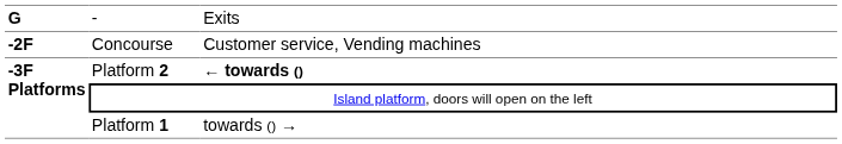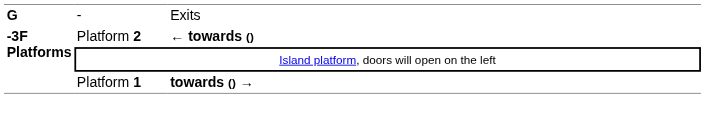 <table table border=0 cellspacing=0 cellpadding=3>
 <tr>
 <td style="border-top:solid 1px gray;" width=50 valign=top><strong>G</strong></td>
 <td style="border-top:solid 1px gray;" width=100 valign=top>-</td>
 <td style="border-top:solid 1px gray;" width=600 valign=top>Exits</td>
-</tr>
-<tr>
-<td style="border-bottom:solid 1px gray; border-top:solid 1px gray;" valign=top width=50><strong>-2F</strong></td>
-<td style="border-bottom:solid 1px gray; border-top:solid 1px gray;" valign=top width=100>Concourse<br></td>
-<td style="border-bottom:solid 1px gray; border-top:solid 1px gray;" valign=top width=390>Customer service, Vending machines</td>
 </tr>
 <tr>
 <td style="border-bottom:solid 1px gray;" rowspan="3" valign=top><strong>-3F<br>Platforms</strong></td>
 <td>Platform <span> <strong>2</strong></span></td>
 <td><strong>←  towards  <small>()</small></strong></td>
 </tr>
 <tr>
 <td style="border-right:solid 2px black;border-left:solid 2px black;border-top:solid 2px black;border-bottom:solid 2px black;text-align:center;" colspan=2><small><a href='#'>Island platform</a>, doors will open on the left</small></td>
 </tr>
 <tr>
 <td style="border-bottom:solid 1px gray;">Platform <span> <strong>1</strong></span></td>
-<td style="border-bottom:solid 1px gray;"> towards  <small>()</small> →</td>
+<td style="border-bottom:solid 1px gray;"><strong> towards  <small>()</small> →</strong></td>
 </tr>
 </table>
